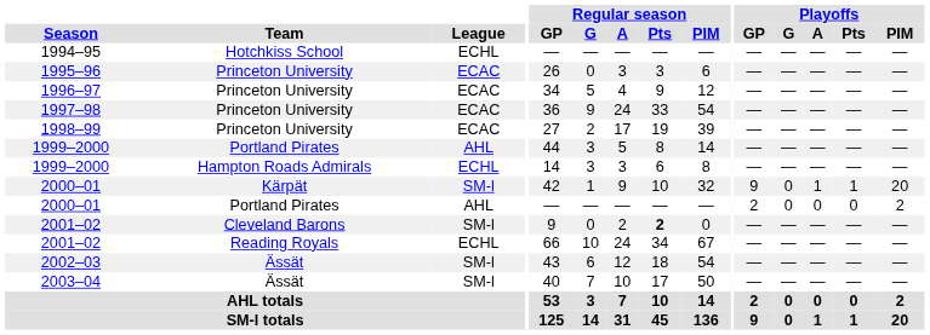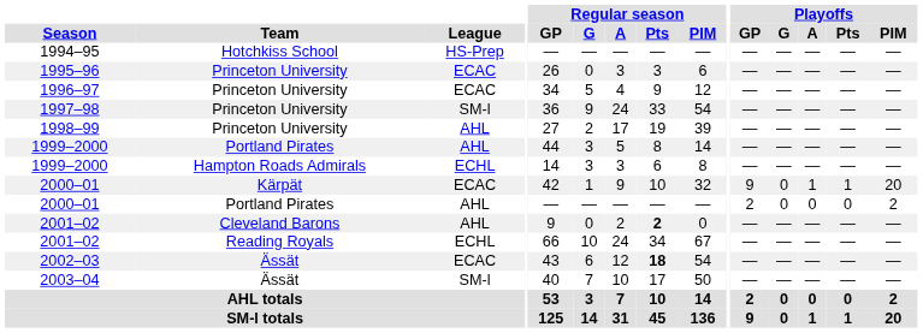 <table border="0" cellpadding="1" cellspacing="0" style="text-align:center; width:60em">
 <tr bgcolor="#e0e0e0">
 <th colspan="3" bgcolor="#ffffff"></th>
 <th rowspan="99" bgcolor="#ffffff"></th>
 <th colspan="5"><a href='#'>Regular season</a></th>
 <th rowspan="99" bgcolor="#ffffff"></th>
 <th colspan="5"><a href='#'>Playoffs</a></th>
 </tr>
 <tr bgcolor="#e0e0e0">
 <th><a href='#'>Season</a></th>
 <th>Team</th>
 <th>League</th>
 <th>GP</th>
 <th><a href='#'>G</a></th>
 <th><a href='#'>A</a></th>
 <th><a href='#'>Pts</a></th>
 <th><a href='#'>PIM</a></th>
 <th>GP</th>
 <th>G</th>
 <th>A</th>
 <th>Pts</th>
 <th>PIM</th>
 </tr>
 <tr>
 <td>1994–95</td>
 <td><a href='#'>Hotchkiss School</a></td>
-<td>ECHL</td>
+<td><a href='#'>HS-Prep</a></td>
 <td>—</td>
 <td>—</td>
 <td>—</td>
 <td>—</td>
 <td>—</td>
 <td>—</td>
 <td>—</td>
 <td>—</td>
 <td>—</td>
 <td>—</td>
 </tr>
 <tr bgcolor="#f0f0f0">
 <td><a href='#'>1995–96</a></td>
 <td><a href='#'>Princeton University</a></td>
 <td><a href='#'>ECAC</a></td>
 <td>26</td>
 <td>0</td>
 <td>3</td>
 <td>3</td>
 <td>6</td>
 <td>—</td>
 <td>—</td>
 <td>—</td>
 <td>—</td>
 <td>—</td>
 </tr>
 <tr>
 <td><a href='#'>1996–97</a></td>
 <td>Princeton University</td>
 <td>ECAC</td>
 <td>34</td>
 <td>5</td>
 <td>4</td>
 <td>9</td>
 <td>12</td>
 <td>—</td>
 <td>—</td>
 <td>—</td>
 <td>—</td>
 <td>—</td>
 </tr>
 <tr bgcolor="#f0f0f0">
 <td><a href='#'>1997–98</a></td>
 <td>Princeton University</td>
-<td>ECAC</td>
+<td>SM-l</td>
 <td>36</td>
 <td>9</td>
 <td>24</td>
 <td>33</td>
 <td>54</td>
 <td>—</td>
 <td>—</td>
 <td>—</td>
 <td>—</td>
 <td>—</td>
 </tr>
 <tr>
 <td><a href='#'>1998–99</a></td>
 <td>Princeton University</td>
-<td>ECAC</td>
+<td><a href='#'>AHL</a></td>
 <td>27</td>
 <td>2</td>
 <td>17</td>
 <td>19</td>
 <td>39</td>
 <td>—</td>
 <td>—</td>
 <td>—</td>
 <td>—</td>
 <td>—</td>
 </tr>
 <tr bgcolor="#f0f0f0">
 <td><a href='#'>1999–2000</a></td>
 <td><a href='#'>Portland Pirates</a></td>
 <td><a href='#'>AHL</a></td>
 <td>44</td>
 <td>3</td>
 <td>5</td>
 <td>8</td>
 <td>14</td>
 <td>—</td>
 <td>—</td>
 <td>—</td>
 <td>—</td>
 <td>—</td>
 </tr>
 <tr>
 <td><a href='#'>1999–2000</a></td>
 <td><a href='#'>Hampton Roads Admirals</a></td>
 <td><a href='#'>ECHL</a></td>
 <td>14</td>
 <td>3</td>
 <td>3</td>
 <td>6</td>
 <td>8</td>
 <td>—</td>
 <td>—</td>
 <td>—</td>
 <td>—</td>
 <td>—</td>
 </tr>
 <tr bgcolor="#f0f0f0">
 <td><a href='#'>2000–01</a></td>
 <td><a href='#'>Kärpät</a></td>
-<td><a href='#'>SM-l</a></td>
+<td>ECAC</td>
 <td>42</td>
 <td>1</td>
 <td>9</td>
 <td>10</td>
 <td>32</td>
 <td>9</td>
 <td>0</td>
 <td>1</td>
 <td>1</td>
 <td>20</td>
 </tr>
 <tr>
 <td><a href='#'>2000–01</a></td>
 <td>Portland Pirates</td>
 <td>AHL</td>
 <td>—</td>
 <td>—</td>
 <td>—</td>
 <td>—</td>
 <td>—</td>
 <td>2</td>
 <td>0</td>
 <td>0</td>
 <td>0</td>
 <td>2</td>
 </tr>
 <tr bgcolor="#f0f0f0">
 <td><a href='#'>2001–02</a></td>
 <td><a href='#'>Cleveland Barons</a></td>
-<td>SM-l</td>
+<td>AHL</td>
 <td>9</td>
 <td>0</td>
 <td>2</td>
 <td><strong>2</strong></td>
 <td>0</td>
 <td>—</td>
 <td>—</td>
 <td>—</td>
 <td>—</td>
 <td>—</td>
 </tr>
 <tr>
 <td><a href='#'>2001–02</a></td>
 <td><a href='#'>Reading Royals</a></td>
 <td>ECHL</td>
 <td>66</td>
 <td>10</td>
 <td>24</td>
 <td>34</td>
 <td>67</td>
 <td>—</td>
 <td>—</td>
 <td>—</td>
 <td>—</td>
 <td>—</td>
 </tr>
 <tr bgcolor="#f0f0f0">
 <td><a href='#'>2002–03</a></td>
 <td><a href='#'>Ässät</a></td>
-<td>SM-l</td>
+<td>ECAC</td>
 <td>43</td>
 <td>6</td>
 <td>12</td>
-<td>18</td>
+<td><strong>18</strong></td>
 <td>54</td>
 <td>—</td>
 <td>—</td>
 <td>—</td>
 <td>—</td>
 <td>—</td>
 </tr>
 <tr>
 <td><a href='#'>2003–04</a></td>
 <td>Ässät</td>
 <td>SM-l</td>
 <td>40</td>
 <td>7</td>
 <td>10</td>
 <td>17</td>
 <td>50</td>
 <td>—</td>
 <td>—</td>
 <td>—</td>
 <td>—</td>
 <td>—</td>
 </tr>
 <tr bgcolor="#e0e0e0">
 <th colspan="3">AHL totals</th>
 <th>53</th>
 <th>3</th>
 <th>7</th>
 <th>10</th>
 <th>14</th>
 <th>2</th>
 <th>0</th>
 <th>0</th>
 <th>0</th>
 <th>2</th>
 </tr>
 <tr bgcolor="#e0e0e0">
 <th colspan="3">SM-l totals</th>
 <th>125</th>
 <th>14</th>
 <th>31</th>
 <th>45</th>
 <th>136</th>
 <th>9</th>
 <th>0</th>
 <th>1</th>
 <th>1</th>
 <th>20</th>
 </tr>
 </table>
